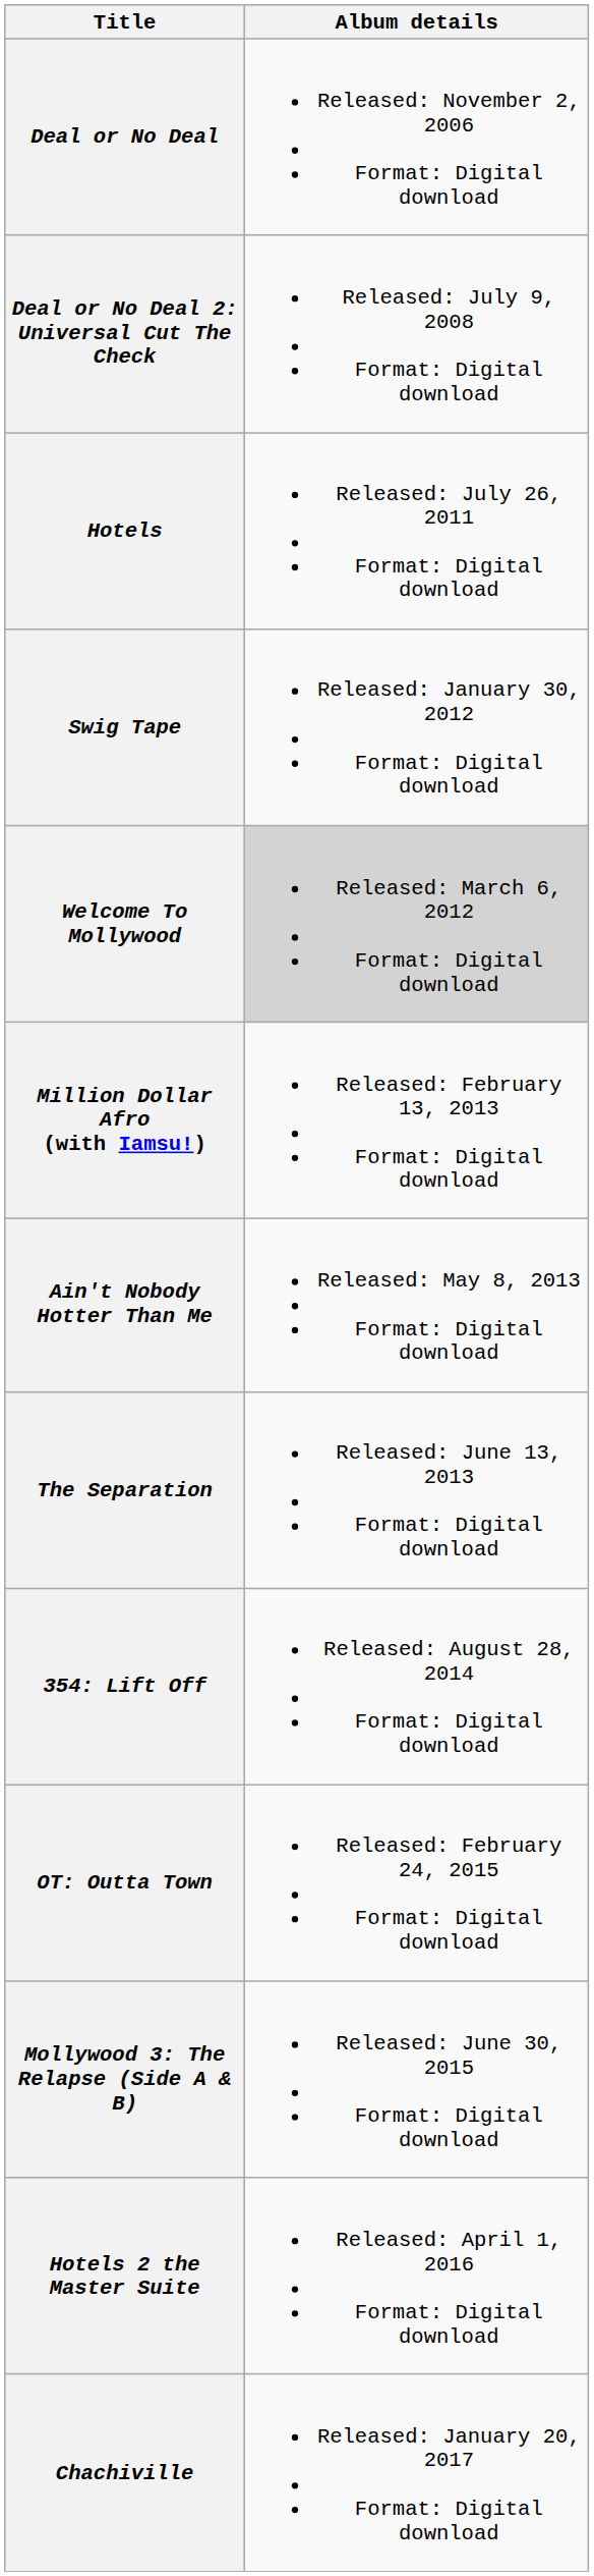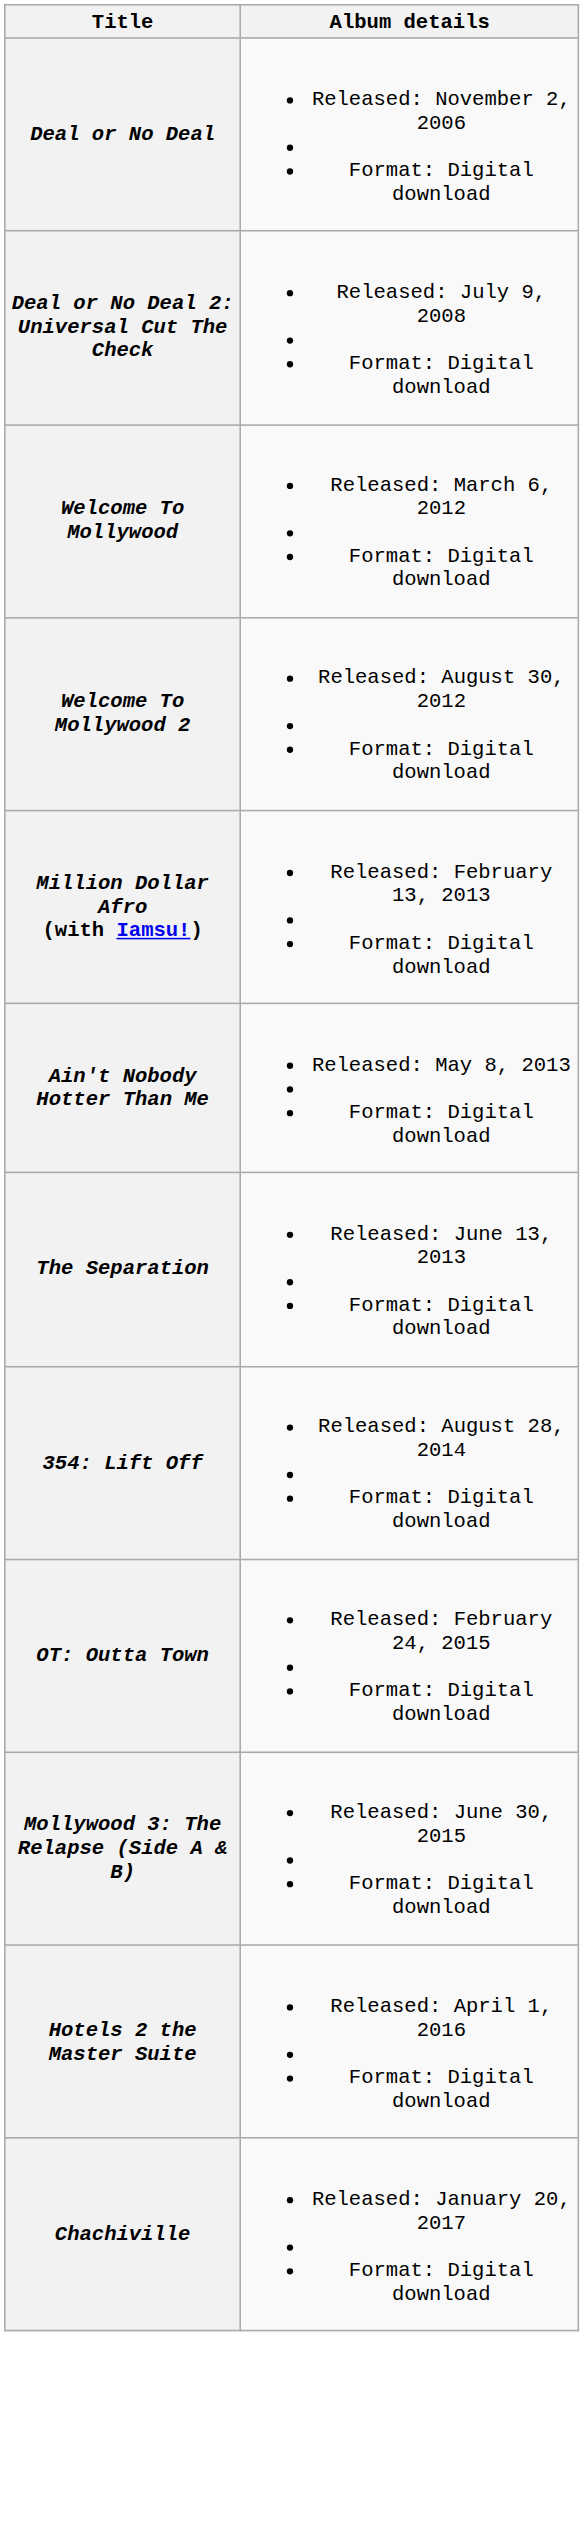 <table class="wikitable plainrowheaders" style="text-align:center;">
 <tr>
 <th scope="col" style="width:11em;">Title</th>
 <th scope="col" style="width:16em;">Album details</th>
 </tr>
 <tr>
 <th scope="row"><em>Deal or No Deal</em></th>
 <td><br><ul><li>Released: November 2, 2006</li><li></li><li>Format: Digital download</li></ul></td>
 </tr>
 <tr>
 <th scope="row"><em>Deal or No Deal 2: Universal Cut The Check</em></th>
 <td><br><ul><li>Released: July 9, 2008</li><li></li><li>Format: Digital download</li></ul></td>
 </tr>
 <tr>
-<th scope="row"><em>Hotels</em></th>
-<td><br><ul><li>Released: July 26, 2011</li><li></li><li>Format: Digital download</li></ul></td>
+<th scope="row"><em>Welcome To Mollywood</em></th>
+<td><br><ul><li>Released: March 6, 2012</li><li></li><li>Format: Digital download</li></ul></td>
 </tr>
 <tr>
-<th scope="row"><em>Swig Tape</em></th>
-<td><br><ul><li>Released: January 30, 2012</li><li></li><li>Format: Digital download</li></ul></td>
-</tr>
-<tr>
-<th scope="row"><em>Welcome To Mollywood</em></th>
-<td style="background: lightgrey;"><br><ul><li>Released: March 6, 2012</li><li></li><li>Format: Digital download</li></ul></td>
+<th scope="row"><em>Welcome To Mollywood 2</em></th>
+<td><br><ul><li>Released: August 30, 2012</li><li></li><li>Format: Digital download</li></ul></td>
 </tr>
 <tr>
 <th scope="row"><em>Million Dollar Afro</em><br><span>(with <a href='#'>Iamsu!</a>)</span></th>
 <td><br><ul><li>Released: February 13, 2013</li><li></li><li>Format: Digital download</li></ul></td>
 </tr>
 <tr>
 <th scope="row"><em>Ain't Nobody Hotter Than Me</em></th>
 <td><br><ul><li>Released: May 8, 2013</li><li></li><li>Format: Digital download</li></ul></td>
 </tr>
 <tr>
 <th scope="row"><em>The Separation</em></th>
 <td><br><ul><li>Released: June 13, 2013</li><li></li><li>Format: Digital download</li></ul></td>
 </tr>
 <tr>
 <th scope="row"><em>354: Lift Off</em></th>
 <td><br><ul><li>Released: August 28, 2014</li><li></li><li>Format: Digital download</li></ul></td>
 </tr>
 <tr>
 <th scope="row"><em>OT: Outta Town</em></th>
 <td><br><ul><li>Released: February 24, 2015</li><li></li><li>Format: Digital download</li></ul></td>
 </tr>
 <tr>
 <th scope="row"><em>Mollywood 3: The Relapse (Side A & B)</em></th>
 <td><br><ul><li>Released: June 30, 2015</li><li></li><li>Format: Digital download</li></ul></td>
 </tr>
 <tr>
 <th scope="row"><em>Hotels 2  the Master Suite</em></th>
 <td><br><ul><li>Released:  April 1, 2016</li><li></li><li>Format: Digital download</li></ul></td>
 </tr>
 <tr>
 <th scope="row"><em>Chachiville</em></th>
 <td><br><ul><li>Released:  January 20, 2017</li><li></li><li>Format: Digital download</li></ul></td>
 </tr>
 </table>
